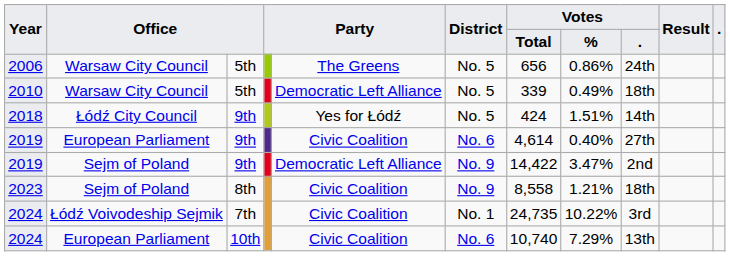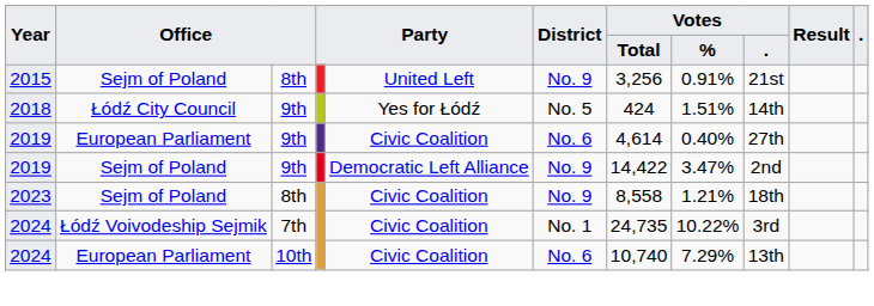 <table class="wikitable" style="font-size:90%; text-align:center;">
 <tr>
 <th style="background-color:#EAECF0;" rowspan=2>Year</th>
 <th colspan="2" rowspan="2" style="background-color:#EAECF0;">Office</th>
 <th style="background-color:#EAECF0;" colspan=2 rowspan=2>Party</th>
 <th style="background-color:#EAECF0;" colspan=1 rowspan=2>District</th>
 <th style="background-color:#EAECF0;" colspan=3>Votes</th>
 <th style="background-color:#EAECF0;" rowspan=2>Result</th>
 <th style="background-color:#EAECF0;" rowspan=2>.</th>
 </tr>
 <tr>
 <th style="background-color:#EAECF0;">Total</th>
 <th style="background-color:#EAECF0;">%</th>
 <th style="background-color:#EAECF0;">.</th>
 </tr>
 <tr>
-<td style="background-color:#EAECF0;"><a href='#'>2006</a></td>
-<td><a href='#'>Warsaw City Council</a></td>
-<td>5th</td>
-<td style="background-color:#99CC00;;"></td>
-<td><a href='#'>The Greens</a></td>
-<td>No. 5</td>
-<td>656</td>
-<td>0.86%</td>
-<td>24th</td>
-<td></td>
-<td></td>
-</tr>
-<tr>
-<td style="background-color:#EAECF0;"><a href='#'>2010</a></td>
-<td><a href='#'>Warsaw City Council</a></td>
-<td>5th</td>
-<td style="background-color:#E2001A;"></td>
-<td><a href='#'>Democratic Left Alliance</a></td>
-<td>No. 5</td>
-<td>339</td>
-<td>0.49%</td>
-<td>18th</td>
+<td style="background-color:#EAECF0;"><a href='#'>2015</a></td>
+<td><a href='#'>Sejm of Poland</a></td>
+<td><a href='#'>8th</a></td>
+<td style="background-color:#ED1D23;"></td>
+<td><a href='#'>United Left</a></td>
+<td><a href='#'>No. 9</a></td>
+<td>3,256</td>
+<td>0.91%</td>
+<td>21st</td>
 <td></td>
 <td></td>
 </tr>
 <tr>
 <td style="background-color:#EAECF0;"><a href='#'>2018</a></td>
 <td><a href='#'>Łódź City Council</a></td>
 <td><a href='#'>9th</a></td>
 <td style="background-color:#B2C918;"></td>
 <td>Yes for Łódź</td>
 <td>No. 5</td>
 <td>424</td>
 <td>1.51%</td>
 <td>14th</td>
 <td></td>
 <td></td>
 </tr>
 <tr>
 <td style="background-color:#EAECF0;"><a href='#'>2019</a></td>
 <td><a href='#'>European Parliament</a></td>
 <td><a href='#'>9th</a></td>
 <td style="background-color:#4E2B8A;"></td>
 <td><a href='#'>Civic Coalition</a></td>
 <td><a href='#'>No. 6</a></td>
 <td>4,614</td>
 <td>0.40%</td>
 <td>27th</td>
 <td></td>
 <td></td>
 </tr>
 <tr>
 <td style="background-color:#EAECF0;"><a href='#'>2019</a></td>
 <td><a href='#'>Sejm of Poland</a></td>
 <td><a href='#'>9th</a></td>
 <td style="background-color:#E2001A;"></td>
 <td><a href='#'>Democratic Left Alliance</a></td>
 <td><a href='#'>No. 9</a></td>
 <td>14,422</td>
 <td>3.47%</td>
 <td>2nd</td>
 <td></td>
 <td></td>
 </tr>
 <tr>
 <td style="background-color:#EAECF0;"><a href='#'>2023</a></td>
 <td><a href='#'>Sejm of Poland</a></td>
 <td>8th</td>
 <td rowspan=3 style="background-color:#E19F39;"></td>
 <td><a href='#'>Civic Coalition</a></td>
 <td><a href='#'>No. 9</a></td>
 <td>8,558</td>
 <td>1.21%</td>
 <td>18th</td>
 <td></td>
 <td></td>
 </tr>
 <tr>
 <td style="background-color:#EAECF0;"><a href='#'>2024</a></td>
 <td><a href='#'>Łódź Voivodeship Sejmik</a></td>
 <td>7th</td>
 <td><a href='#'>Civic Coalition</a></td>
 <td>No. 1</td>
 <td>24,735</td>
 <td>10.22%</td>
 <td>3rd</td>
 <td></td>
 <td></td>
 </tr>
 <tr>
 <td style="background-color:#EAECF0;"><a href='#'>2024</a></td>
 <td><a href='#'>European Parliament</a></td>
 <td><a href='#'>10th</a></td>
 <td><a href='#'>Civic Coalition</a></td>
 <td><a href='#'>No. 6</a></td>
 <td>10,740</td>
 <td>7.29%</td>
 <td>13th</td>
 <td></td>
 <td></td>
 </tr>
 </table>
